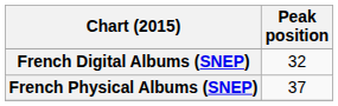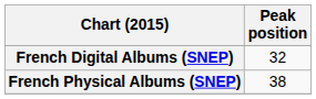 <table class="wikitable sortable plainrowheaders">
 <tr>
 <th scope="col">Chart (2015)</th>
 <th scope="col">Peak<br>position</th>
 </tr>
 <tr>
 </tr>
 <tr>
 </tr>
 <tr>
 <th scope="row">French Digital Albums (<a href='#'>SNEP</a>)</th>
 <td style="text-align:center;">32</td>
 </tr>
 <tr>
 <th scope="row">French Physical Albums (<a href='#'>SNEP</a>)</th>
-<td style="text-align:center;">37</td>
+<td style="text-align:center;">38</td>
 </tr>
 <tr>
 </tr>
 </table>
